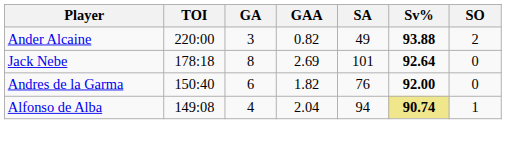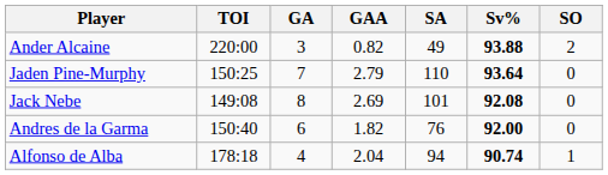 <table class="wikitable sortable" style="text-align:center;">
 <tr>
 <th style="width:170px;">Player</th>
 <th style="width:60px;">TOI</th>
 <th style="width:50px;">GA</th>
 <th style="width:60px;">GAA</th>
 <th style="width:50px;">SA</th>
 <th style="width:60px;">Sv%</th>
 <th style="width:50px;">SO</th>
 </tr>
 <tr>
 <td style="text-align:left;"> <a href='#'>Ander Alcaine</a></td>
 <td>220:00</td>
 <td>3</td>
 <td>0.82</td>
 <td>49</td>
 <td><strong>93.88</strong></td>
 <td>2</td>
 </tr>
 <tr>
+<td style="text-align:left;"> <a href='#'>Jaden Pine-Murphy</a></td>
+<td>150:25</td>
+<td>7</td>
+<td>2.79</td>
+<td>110</td>
+<td><strong>93.64</strong></td>
+<td>0</td>
+</tr>
+<tr>
 <td style="text-align:left;"> <a href='#'>Jack Nebe</a></td>
-<td>178:18</td>
+<td>149:08</td>
 <td>8</td>
 <td>2.69</td>
 <td>101</td>
-<td><strong>92.64</strong></td>
+<td><strong>92.08</strong></td>
 <td>0</td>
 </tr>
 <tr>
 <td style="text-align:left;"> <a href='#'>Andres de la Garma</a></td>
 <td>150:40</td>
 <td>6</td>
 <td>1.82</td>
 <td>76</td>
 <td><strong>92.00</strong></td>
 <td>0</td>
 </tr>
 <tr>
 <td style="text-align:left;"> <a href='#'>Alfonso de Alba</a></td>
-<td>149:08</td>
+<td>178:18</td>
 <td>4</td>
 <td>2.04</td>
 <td>94</td>
-<td style="background: khaki;"><strong>90.74</strong></td>
+<td><strong>90.74</strong></td>
 <td>1</td>
 </tr>
 </table>
